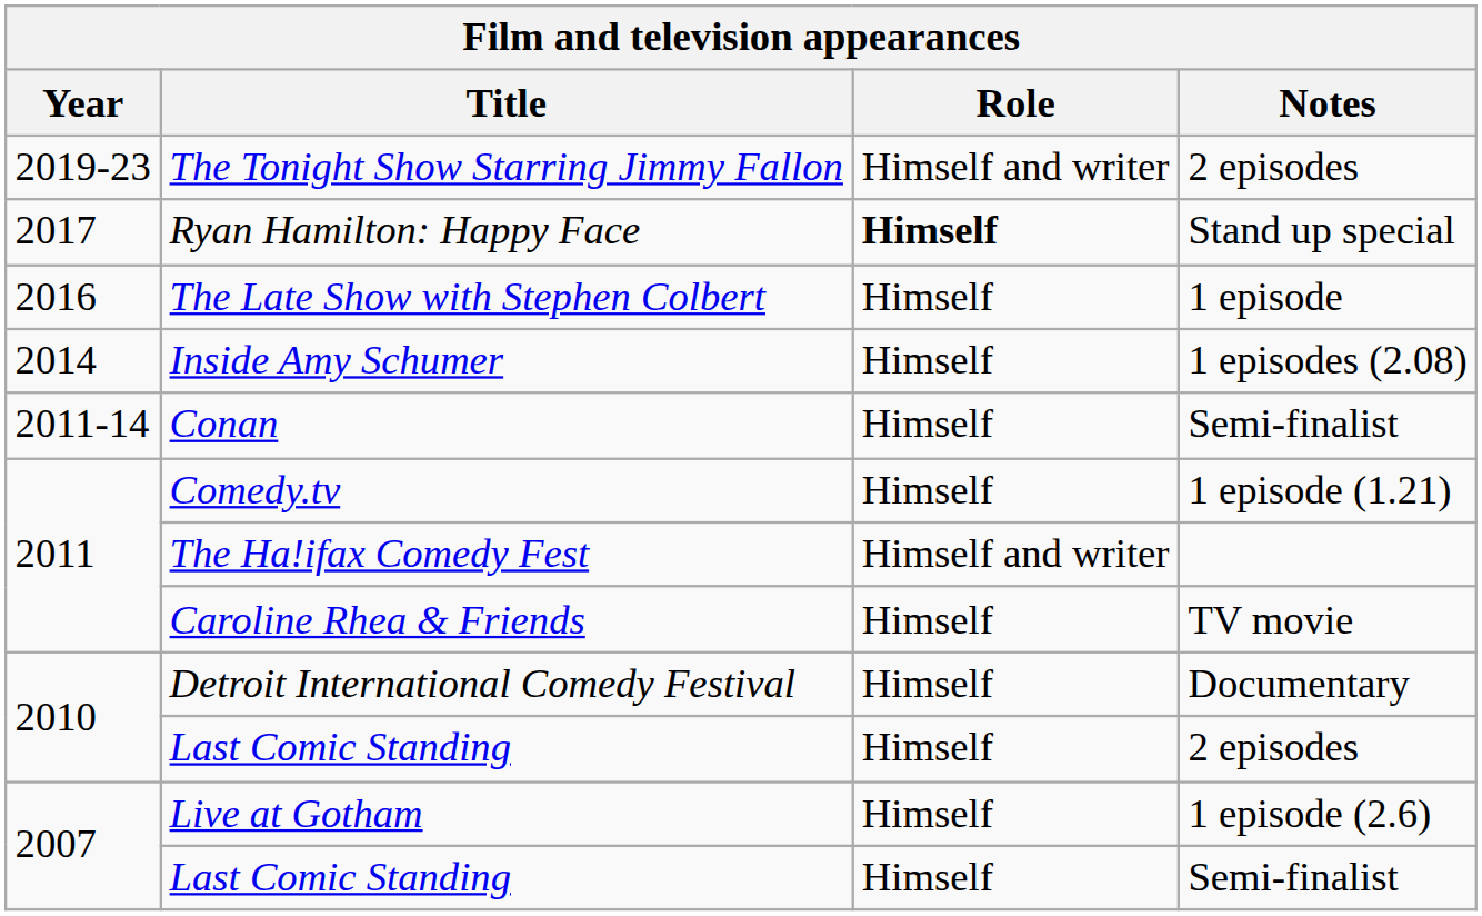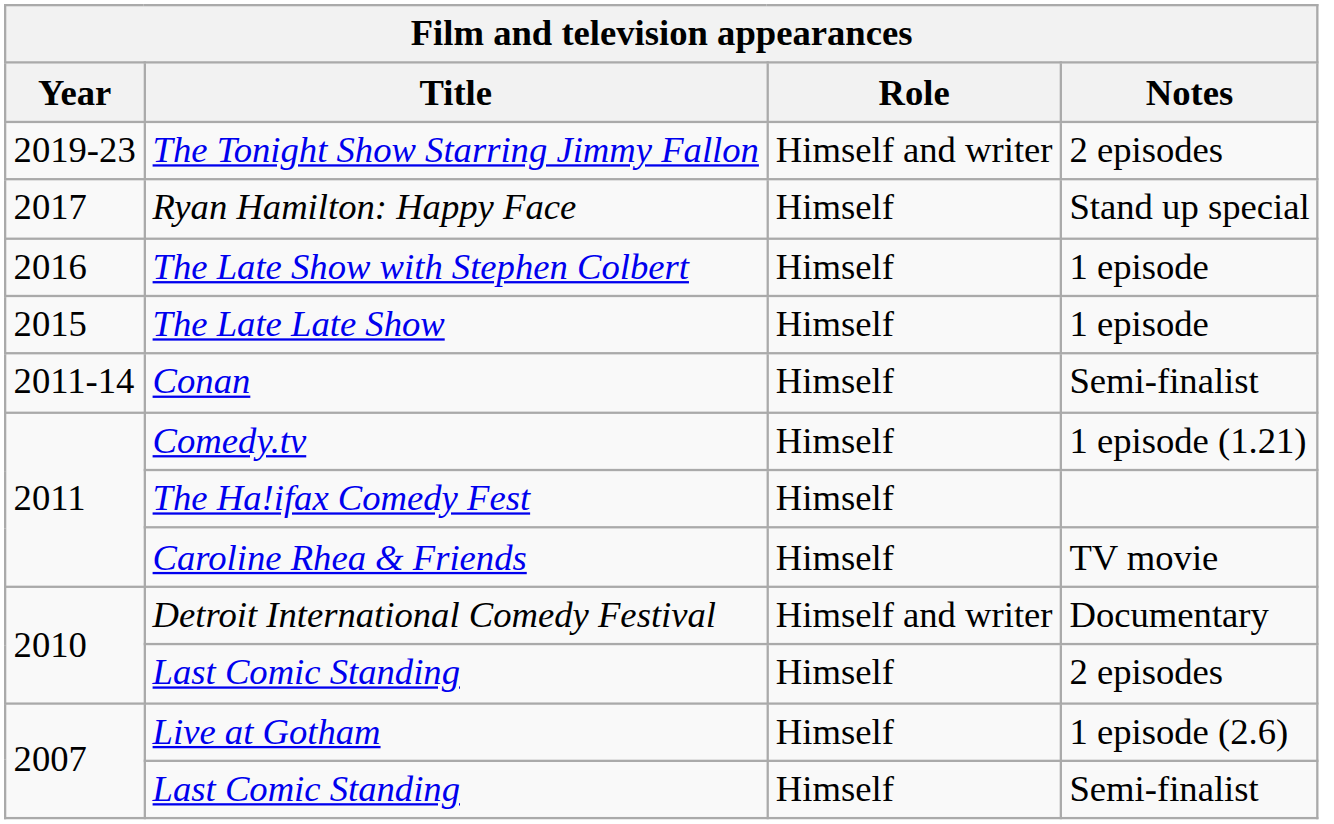 <table class= wikitable>
 <tr>
 <th colspan="4">Film and television appearances</th>
 </tr>
 <tr>
 <th>Year</th>
 <th>Title</th>
 <th>Role</th>
 <th>Notes</th>
 </tr>
 <tr>
 <td>2019-23</td>
 <td><em><a href='#'>The Tonight Show Starring Jimmy Fallon</a></em></td>
 <td>Himself and writer</td>
 <td>2 episodes</td>
 </tr>
 <tr>
 <td>2017</td>
 <td><em>Ryan Hamilton: Happy Face</em></td>
-<td><strong>Himself</strong></td>
+<td>Himself</td>
 <td>Stand up special</td>
 </tr>
 <tr>
 <td>2016</td>
 <td><em><a href='#'>The Late Show with Stephen Colbert</a></em></td>
 <td>Himself</td>
 <td>1 episode</td>
 </tr>
 <tr>
-<td>2014</td>
-<td><em><a href='#'>Inside Amy Schumer</a></em></td>
+<td>2015</td>
+<td><em><a href='#'>The Late Late Show</a></em></td>
 <td>Himself</td>
-<td>1 episodes (2.08)</td>
+<td>1 episode</td>
 </tr>
 <tr>
 <td>2011-14</td>
 <td><em><a href='#'>Conan</a></em></td>
 <td>Himself</td>
 <td>Semi-finalist</td>
 </tr>
 <tr>
 <td rowspan="3">2011</td>
 <td><em><a href='#'>Comedy.tv</a></em></td>
 <td>Himself</td>
 <td>1 episode (1.21)</td>
 </tr>
 <tr>
 <td><em><a href='#'>The Ha!ifax Comedy Fest</a></em></td>
-<td>Himself and writer</td>
+<td>Himself</td>
 <td></td>
 </tr>
 <tr>
 <td><em><a href='#'>Caroline Rhea & Friends</a></em></td>
 <td>Himself</td>
 <td>TV movie</td>
 </tr>
 <tr>
 <td rowspan="2">2010</td>
 <td><em>Detroit International Comedy Festival</em></td>
-<td>Himself</td>
+<td>Himself and writer</td>
 <td>Documentary</td>
 </tr>
 <tr>
 <td><em><a href='#'>Last Comic Standing</a></em></td>
 <td>Himself</td>
 <td>2 episodes</td>
 </tr>
 <tr>
 <td rowspan="2">2007</td>
 <td><em><a href='#'>Live at Gotham</a></em></td>
 <td>Himself</td>
 <td>1 episode (2.6)</td>
 </tr>
 <tr>
 <td><em><a href='#'>Last Comic Standing</a></em></td>
 <td>Himself</td>
 <td>Semi-finalist</td>
 </tr>
 </table>
